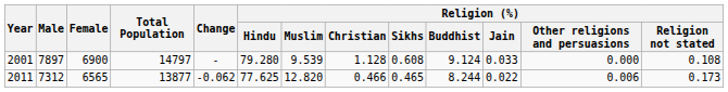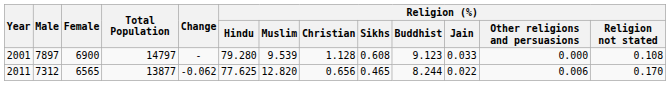 <table class="wikitable">
 <tr>
 <th rowspan="2">Year</th>
 <th rowspan="2">Male</th>
 <th rowspan="2">Female</th>
 <th rowspan="2">Total Population</th>
 <th rowspan="2">Change</th>
 <th colspan="8">Religion (%)</th>
 </tr>
 <tr>
 <th>Hindu</th>
 <th>Muslim</th>
 <th>Christian</th>
 <th>Sikhs</th>
 <th>Buddhist</th>
 <th>Jain</th>
 <th>Other religions and persuasions</th>
 <th>Religion not stated</th>
 </tr>
 <tr>
 <td>2001</td>
 <td style="text-align:right;">7897</td>
 <td style="text-align:right;">6900</td>
 <td style="text-align:right;">14797</td>
 <td style="text-align:center;">-</td>
 <td style="text-align:right;">79.280</td>
 <td style="text-align:right;">9.539</td>
 <td style="text-align:right;">1.128</td>
 <td style="text-align:right;">0.608</td>
-<td style="text-align:right;">9.124</td>
+<td style="text-align:right;">9.123</td>
 <td style="text-align:right;">0.033</td>
 <td style="text-align:right;">0.000</td>
 <td style="text-align:right;">0.108</td>
 </tr>
 <tr>
 <td>2011</td>
 <td style="text-align:right;">7312</td>
 <td style="text-align:right;">6565</td>
 <td style="text-align:right;">13877</td>
 <td style="text-align:right;">-0.062</td>
 <td style="text-align:right;">77.625</td>
 <td style="text-align:right;">12.820</td>
-<td style="text-align:right;">0.466</td>
+<td style="text-align:right;">0.656</td>
 <td style="text-align:right;">0.465</td>
 <td style="text-align:right;">8.244</td>
 <td style="text-align:right;">0.022</td>
 <td style="text-align:right;">0.006</td>
-<td style="text-align:right;">0.173</td>
+<td style="text-align:right;">0.170</td>
 </tr>
 </table>
